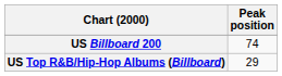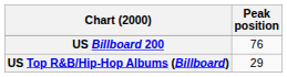 <table class="wikitable sortable plainrowheaders" style="text-align:center">
 <tr>
 <th scope="col">Chart (2000)</th>
 <th scope="col">Peak<br> position</th>
 </tr>
 <tr>
 </tr>
 <tr>
 </tr>
 <tr>
 <th scope="row">US <a href='#'><em>Billboard</em> 200</a></th>
-<td>74</td>
+<td>76</td>
 </tr>
 <tr>
 <th scope="row">US <a href='#'>Top R&B/Hip-Hop Albums</a> (<em><a href='#'>Billboard</a></em>)</th>
 <td>29</td>
 </tr>
 </table>
